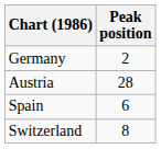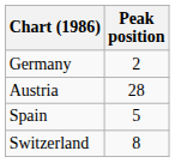 <table class="wikitable sortable">
 <tr>
 <th>Chart (1986)</th>
 <th>Peak<br>position</th>
 </tr>
 <tr>
 <td>Germany</td>
 <td align="center">2</td>
 </tr>
 <tr>
 <td>Austria</td>
 <td align="center">28</td>
 </tr>
 <tr>
 <td>Spain</td>
-<td align="center">6</td>
+<td align="center">5</td>
 </tr>
 <tr>
 <td>Switzerland</td>
 <td align="center">8</td>
 </tr>
 </table>
